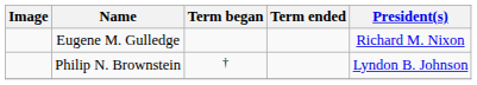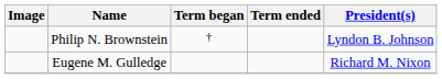 <table class="wikitable" style="text-align:center">
 <tr>
 <th>Image</th>
 <th>Name</th>
 <th>Term began</th>
 <th>Term ended</th>
 <th><a href='#'>President(s)</a></th>
 </tr>
 <tr>
 <td></td>
+<td>Philip N. Brownstein</td>
+<td><em></em><sup>†</sup></td>
+<td></td>
+<td><a href='#'>Lyndon B. Johnson</a></td>
+</tr>
+<tr>
+<td></td>
 <td>Eugene M. Gulledge</td>
 <td></td>
 <td></td>
 <td><a href='#'>Richard M. Nixon</a></td>
 </tr>
 <tr>
-<td></td>
-<td>Philip N. Brownstein</td>
-<td><em></em><sup>†</sup></td>
-<td></td>
-<td><a href='#'>Lyndon B. Johnson</a></td>
-</tr>
-<tr>
 </tr>
 </table>
